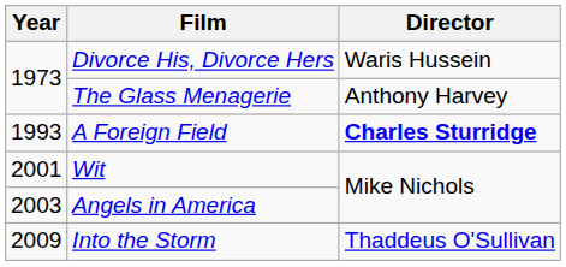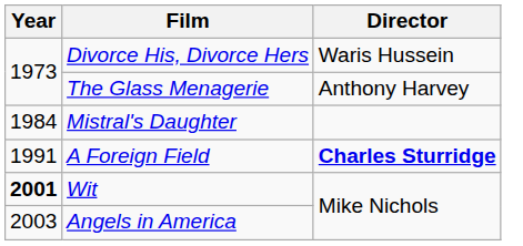 <table class="wikitable">
 <tr>
 <th>Year</th>
 <th>Film</th>
 <th>Director</th>
 </tr>
 <tr>
 <td rowspan=2>1973</td>
 <td><em><a href='#'>Divorce His, Divorce Hers</a></em></td>
 <td>Waris Hussein</td>
 </tr>
 <tr>
 <td><em><a href='#'>The Glass Menagerie</a></em></td>
 <td>Anthony Harvey</td>
 </tr>
 <tr>
-<td>1993</td>
+<td>1984</td>
+<td><em><a href='#'>Mistral's Daughter</a></em></td>
+<td></td>
+</tr>
+<tr>
+<td>1991</td>
 <td><em><a href='#'>A Foreign Field</a></em></td>
 <td><strong><a href='#'>Charles Sturridge</a></strong></td>
 </tr>
 <tr>
-<td>2001</td>
+<td><strong>2001</strong></td>
 <td><em><a href='#'>Wit</a></em></td>
 <td rowspan=2>Mike Nichols</td>
 </tr>
 <tr>
 <td>2003</td>
 <td><em><a href='#'>Angels in America</a></em></td>
 </tr>
-<tr>
-<td>2009</td>
-<td><em><a href='#'>Into the Storm</a></em></td>
-<td><a href='#'>Thaddeus O'Sullivan</a></td>
-</tr>
 </table>
